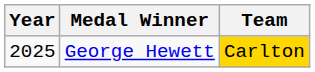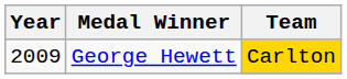 <table class="wikitable">
 <tr>
 <th>Year</th>
 <th>Medal Winner</th>
 <th>Team</th>
 </tr>
 <tr>
-<td>2025</td>
+<td>2009</td>
 <td><a href='#'>George Hewett</a></td>
 <td style="background: gold;"> Carlton</td>
 </tr>
 </table>
